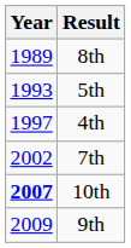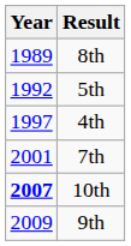 <table class="wikitable" style="text-align:center">
 <tr>
 <th>Year</th>
 <th>Result</th>
 </tr>
 <tr>
 <td><a href='#'>1989</a></td>
 <td>8th</td>
 </tr>
 <tr>
-<td><a href='#'>1993</a></td>
+<td><a href='#'>1992</a></td>
 <td>5th</td>
 </tr>
 <tr>
 <td><a href='#'>1997</a></td>
 <td>4th</td>
 </tr>
 <tr>
-<td><a href='#'>2002</a></td>
+<td><a href='#'>2001</a></td>
 <td>7th</td>
 </tr>
 <tr>
 <td><strong><a href='#'>2007</a></strong></td>
 <td>10th</td>
 </tr>
 <tr>
 <td><a href='#'>2009</a></td>
 <td>9th</td>
 </tr>
 </table>
